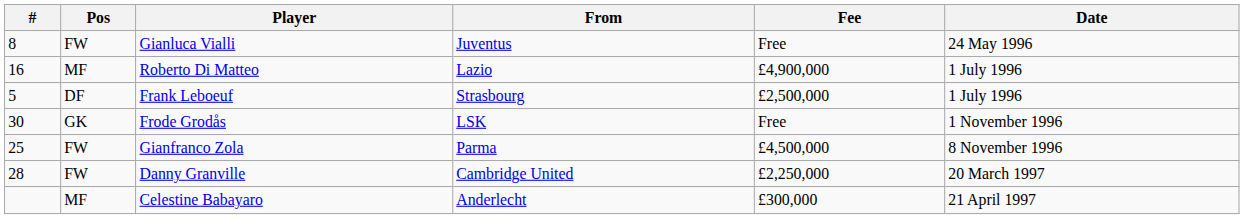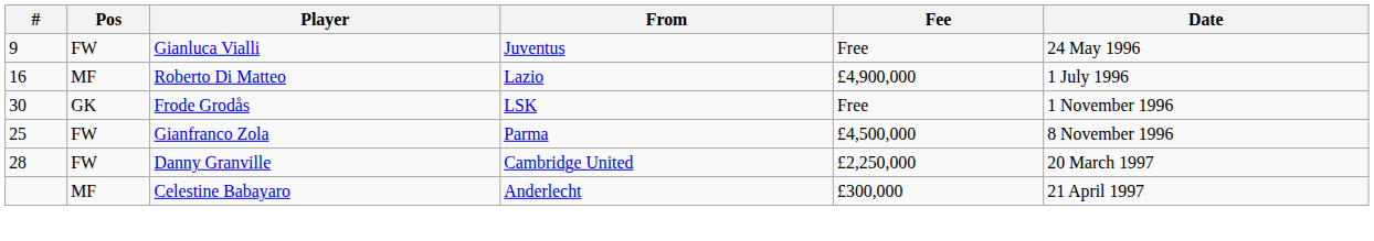 <table class="wikitable" style="width:75%; text-align:center; font-size:95%; text-align:left;">
 <tr>
 <th>#</th>
 <th>Pos</th>
 <th>Player</th>
 <th>From</th>
 <th>Fee</th>
 <th>Date</th>
 </tr>
 <tr>
-<td>8</td>
+<td>9</td>
 <td>FW</td>
 <td> <a href='#'>Gianluca Vialli</a></td>
 <td> <a href='#'>Juventus</a></td>
 <td>Free</td>
 <td>24 May 1996</td>
 </tr>
 <tr>
 <td>16</td>
 <td>MF</td>
 <td> <a href='#'>Roberto Di Matteo</a></td>
 <td> <a href='#'>Lazio</a></td>
 <td>£4,900,000</td>
-<td>1 July 1996</td>
-</tr>
-<tr>
-<td>5</td>
-<td>DF</td>
-<td> <a href='#'>Frank Leboeuf</a></td>
-<td> <a href='#'>Strasbourg</a></td>
-<td>£2,500,000</td>
 <td>1 July 1996</td>
 </tr>
 <tr>
 <td>30</td>
 <td>GK</td>
 <td> <a href='#'>Frode Grodås</a></td>
 <td> <a href='#'>LSK</a></td>
 <td>Free</td>
 <td>1 November 1996</td>
 </tr>
 <tr>
 <td>25</td>
 <td>FW</td>
 <td> <a href='#'>Gianfranco Zola</a></td>
 <td> <a href='#'>Parma</a></td>
 <td>£4,500,000</td>
 <td>8 November 1996</td>
 </tr>
 <tr>
 <td>28</td>
 <td>FW</td>
 <td> <a href='#'>Danny Granville</a></td>
 <td> <a href='#'>Cambridge United</a></td>
 <td>£2,250,000</td>
 <td>20 March 1997</td>
 </tr>
 <tr>
 <td></td>
 <td>MF</td>
 <td> <a href='#'>Celestine Babayaro</a></td>
 <td> <a href='#'>Anderlecht</a></td>
 <td>£300,000</td>
 <td>21 April 1997</td>
 </tr>
 </table>
